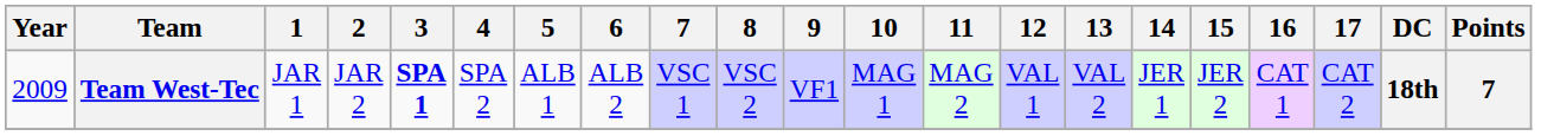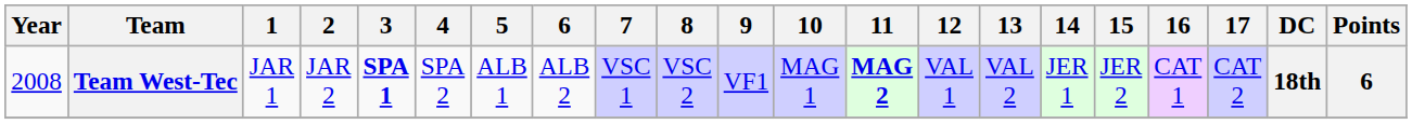 <table class="wikitable" style="text-align:center; font-size:85%">
 <tr>
 <th>Year</th>
 <th>Team</th>
 <th>1</th>
 <th>2</th>
 <th>3</th>
 <th>4</th>
 <th>5</th>
 <th>6</th>
 <th>7</th>
 <th>8</th>
 <th>9</th>
 <th>10</th>
 <th>11</th>
 <th>12</th>
 <th>13</th>
 <th>14</th>
 <th>15</th>
 <th>16</th>
 <th>17</th>
 <th>DC</th>
 <th>Points</th>
 </tr>
 <tr>
-<td><a href='#'>2009</a></td>
+<td><a href='#'>2008</a></td>
 <th nowrap><a href='#'>Team West-Tec</a></th>
 <td><a href='#'>JAR<br>1</a></td>
 <td><a href='#'>JAR<br>2</a></td>
 <td><strong><a href='#'>SPA<br>1</a></strong></td>
 <td><a href='#'>SPA<br>2</a></td>
 <td><a href='#'>ALB<br>1</a></td>
 <td><a href='#'>ALB<br>2</a></td>
 <td style="background:#CFCFFF;"><a href='#'>VSC<br>1</a><br></td>
 <td style="background:#CFCFFF;"><a href='#'>VSC<br>2</a><br></td>
 <td style="background:#CFCFFF;"><a href='#'>VF1</a><br></td>
 <td style="background:#CFCFFF;"><a href='#'>MAG<br>1</a><br></td>
-<td style="background:#DFFFDF;"><a href='#'>MAG<br>2</a><br></td>
+<td style="background:#DFFFDF;"><strong><a href='#'>MAG<br>2</a><br></strong></td>
 <td style="background:#CFCFFF;"><a href='#'>VAL<br>1</a><br></td>
 <td style="background:#CFCFFF;"><a href='#'>VAL<br>2</a><br></td>
 <td style="background:#DFFFDF;"><a href='#'>JER<br>1</a><br></td>
 <td style="background:#DFFFDF;"><a href='#'>JER<br>2</a><br></td>
 <td style="background:#EFCFFF;"><a href='#'>CAT<br>1</a><br></td>
 <td style="background:#CFCFFF;"><a href='#'>CAT<br>2</a><br></td>
 <th>18th</th>
-<th>7</th>
+<th>6</th>
 </tr>
 <tr>
 </tr>
 </table>
